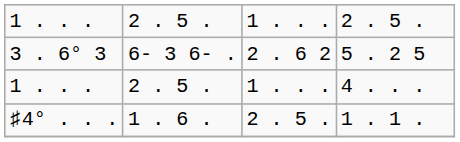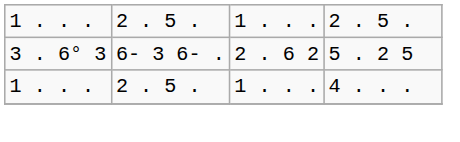 <table class="wikitable">
 <tr>
 <td>1 . . .</td>
 <td>2 . 5 .</td>
 <td>1 . . .</td>
 <td>2 . 5 .</td>
 </tr>
 <tr>
 <td>3 . 6° 3</td>
 <td>6-   3 6- .</td>
 <td>2  . 6  2</td>
 <td>5  .  2   5  </td>
 </tr>
 <tr>
 <td>1  .  .  .</td>
 <td>2   . 5  .</td>
 <td>1   .  .  .</td>
 <td>4   .  .  .</td>
 </tr>
 <tr>
-<td>♯4°  .  .  .</td>
-<td>1   . 6 .</td>
-<td>2  .  5  .</td>
-<td>1  .  1  .</td>
-</tr>
-<tr>
 </tr>
 </table>
